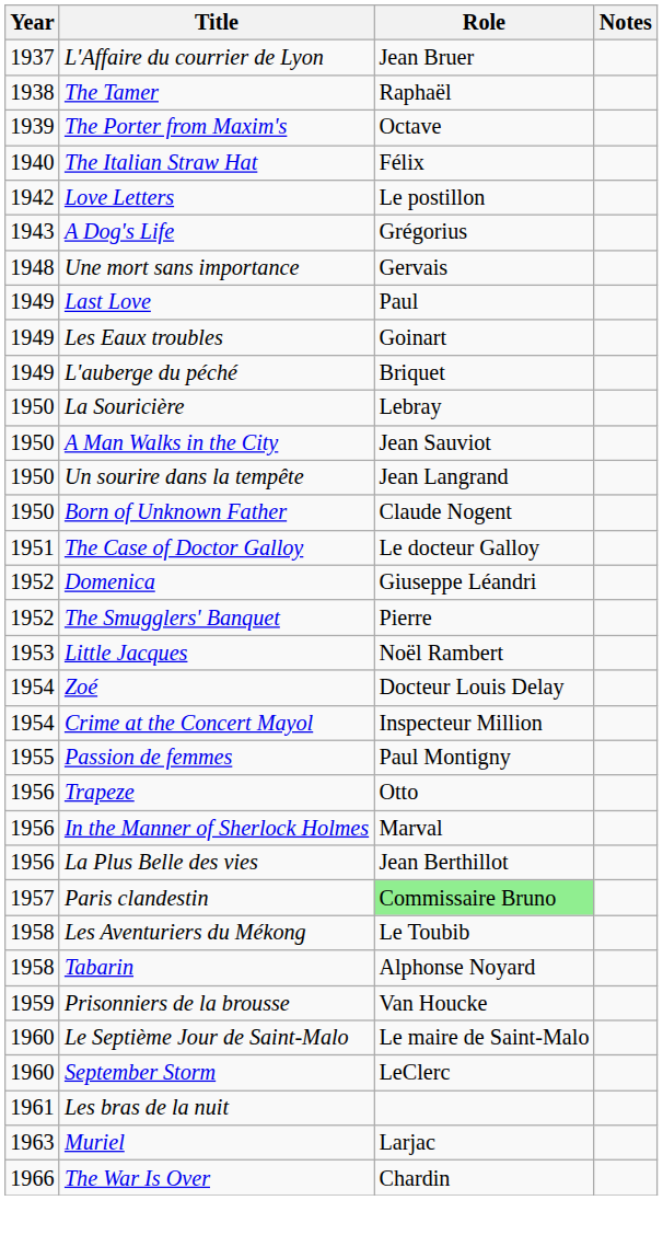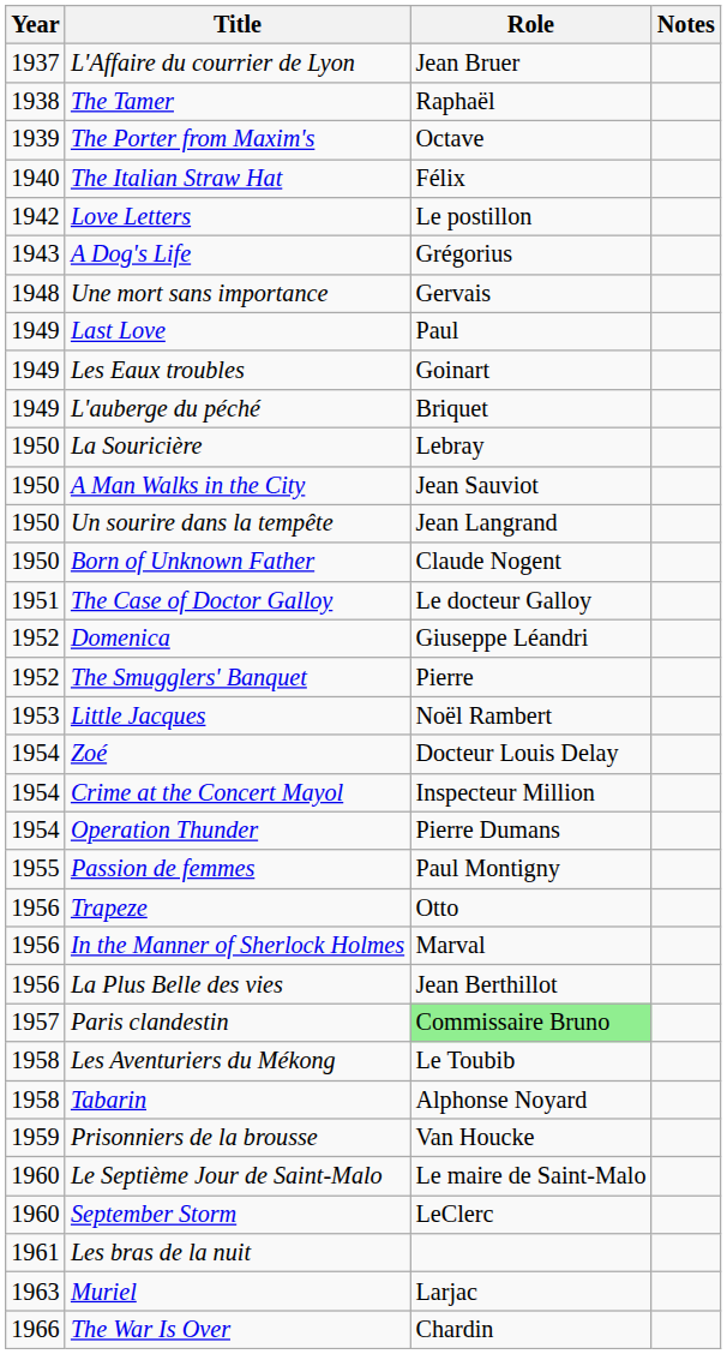 <table class="wikitable">
 <tr>
 <th>Year</th>
 <th>Title</th>
 <th>Role</th>
 <th>Notes</th>
 </tr>
 <tr>
 <td>1937</td>
 <td><em>L'Affaire du courrier de Lyon</em></td>
 <td>Jean Bruer</td>
 <td></td>
 </tr>
 <tr>
 <td>1938</td>
 <td><em><a href='#'>The Tamer</a></em></td>
 <td>Raphaël</td>
 <td></td>
 </tr>
 <tr>
 <td>1939</td>
 <td><em><a href='#'>The Porter from Maxim's</a></em></td>
 <td>Octave</td>
 <td></td>
 </tr>
 <tr>
 <td>1940</td>
 <td><em><a href='#'>The Italian Straw Hat</a></em></td>
 <td>Félix</td>
 <td></td>
 </tr>
 <tr>
 <td>1942</td>
 <td><em><a href='#'>Love Letters</a></em></td>
 <td>Le postillon</td>
 <td></td>
 </tr>
 <tr>
 <td>1943</td>
 <td><em><a href='#'>A Dog's Life</a></em></td>
 <td>Grégorius</td>
 <td></td>
 </tr>
 <tr>
 <td>1948</td>
 <td><em>Une mort sans importance</em></td>
 <td>Gervais</td>
 <td></td>
 </tr>
 <tr>
 <td>1949</td>
 <td><em><a href='#'>Last Love</a></em></td>
 <td>Paul</td>
 <td></td>
 </tr>
 <tr>
 <td>1949</td>
 <td><em>Les Eaux troubles</em></td>
 <td>Goinart</td>
 <td></td>
 </tr>
 <tr>
 <td>1949</td>
 <td><em>L'auberge du péché</em></td>
 <td>Briquet</td>
 <td></td>
 </tr>
 <tr>
 <td>1950</td>
 <td><em>La Souricière</em></td>
 <td>Lebray</td>
 <td></td>
 </tr>
 <tr>
 <td>1950</td>
 <td><em><a href='#'>A Man Walks in the City</a></em></td>
 <td>Jean Sauviot</td>
 <td></td>
 </tr>
 <tr>
 <td>1950</td>
 <td><em>Un sourire dans la tempête</em></td>
 <td>Jean Langrand</td>
 <td></td>
 </tr>
 <tr>
 <td>1950</td>
 <td><em><a href='#'>Born of Unknown Father</a></em></td>
 <td>Claude Nogent</td>
 <td></td>
 </tr>
 <tr>
 <td>1951</td>
 <td><em><a href='#'>The Case of Doctor Galloy</a></em></td>
 <td>Le docteur Galloy</td>
 <td></td>
 </tr>
 <tr>
 <td>1952</td>
 <td><em><a href='#'>Domenica</a></em></td>
 <td>Giuseppe Léandri</td>
 <td></td>
 </tr>
 <tr>
 <td>1952</td>
 <td><em><a href='#'>The Smugglers' Banquet</a></em></td>
 <td>Pierre</td>
 <td></td>
 </tr>
 <tr>
 <td>1953</td>
 <td><em><a href='#'>Little Jacques</a></em></td>
 <td>Noël Rambert</td>
 <td></td>
 </tr>
 <tr>
 <td>1954</td>
 <td><em><a href='#'>Zoé</a></em></td>
 <td>Docteur Louis Delay</td>
 <td></td>
 </tr>
 <tr>
 <td>1954</td>
 <td><em><a href='#'>Crime at the Concert Mayol</a></em></td>
 <td>Inspecteur Million</td>
 <td></td>
 </tr>
 <tr>
+<td>1954</td>
+<td><em><a href='#'>Operation Thunder</a></em></td>
+<td>Pierre Dumans</td>
+<td></td>
+</tr>
+<tr>
 <td>1955</td>
 <td><em><a href='#'>Passion de femmes</a></em></td>
 <td>Paul Montigny</td>
 <td></td>
 </tr>
 <tr>
 <td>1956</td>
 <td><em><a href='#'>Trapeze</a></em></td>
 <td>Otto</td>
 <td></td>
 </tr>
 <tr>
 <td>1956</td>
 <td><em><a href='#'>In the Manner of Sherlock Holmes</a></em></td>
 <td>Marval</td>
 <td></td>
 </tr>
 <tr>
 <td>1956</td>
 <td><em>La Plus Belle des vies</em></td>
 <td>Jean Berthillot</td>
 <td></td>
 </tr>
 <tr>
 <td>1957</td>
 <td><em>Paris clandestin</em></td>
 <td style="background: lightgreen;">Commissaire Bruno</td>
 <td></td>
 </tr>
 <tr>
 <td>1958</td>
 <td><em>Les Aventuriers du Mékong</em></td>
 <td>Le Toubib</td>
 <td></td>
 </tr>
 <tr>
 <td>1958</td>
 <td><em><a href='#'>Tabarin</a></em></td>
 <td>Alphonse Noyard</td>
 <td></td>
 </tr>
 <tr>
 <td>1959</td>
 <td><em>Prisonniers de la brousse</em></td>
 <td>Van Houcke</td>
 <td></td>
 </tr>
 <tr>
 <td>1960</td>
 <td><em>Le Septième Jour de Saint-Malo</em></td>
 <td>Le maire de Saint-Malo</td>
 <td></td>
 </tr>
 <tr>
 <td>1960</td>
 <td><em><a href='#'>September Storm</a></em></td>
 <td>LeClerc</td>
 <td></td>
 </tr>
 <tr>
 <td>1961</td>
 <td><em>Les bras de la nuit</em></td>
 <td></td>
 <td></td>
 </tr>
 <tr>
 <td>1963</td>
 <td><em><a href='#'>Muriel</a></em></td>
 <td>Larjac</td>
 <td></td>
 </tr>
 <tr>
 <td>1966</td>
 <td><em><a href='#'>The War Is Over</a></em></td>
 <td>Chardin</td>
 <td></td>
 </tr>
 </table>
